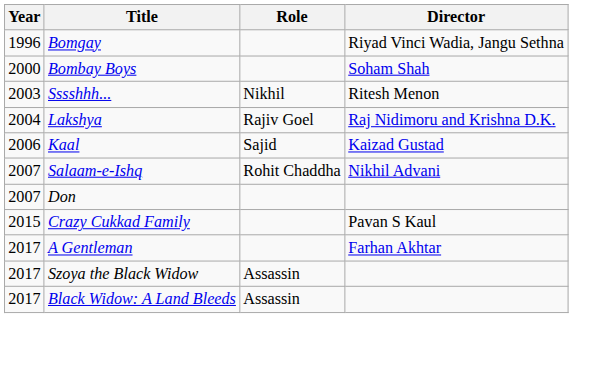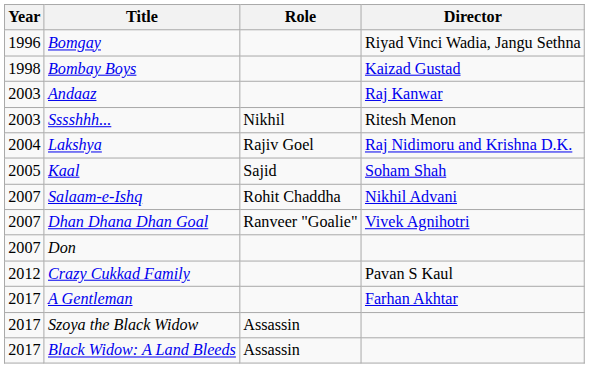 <table class="wikitable">
 <tr>
 <th>Year</th>
 <th>Title</th>
 <th>Role</th>
 <th>Director</th>
 </tr>
 <tr>
 <td>1996</td>
 <td><em><a href='#'>Bomgay</a></em></td>
 <td></td>
 <td>Riyad Vinci Wadia, Jangu Sethna</td>
 </tr>
 <tr>
-<td>2000</td>
+<td>1998</td>
 <td><em><a href='#'>Bombay Boys</a></em></td>
 <td></td>
-<td><a href='#'>Soham Shah</a></td>
+<td><a href='#'>Kaizad Gustad</a></td>
+</tr>
+<tr>
+<td>2003</td>
+<td><em><a href='#'>Andaaz</a></em></td>
+<td></td>
+<td><a href='#'>Raj Kanwar</a></td>
 </tr>
 <tr>
 <td>2003</td>
 <td><em><a href='#'>Sssshhh...</a></em></td>
 <td>Nikhil</td>
 <td>Ritesh Menon</td>
 </tr>
 <tr>
 <td>2004</td>
 <td><em><a href='#'>Lakshya</a></em></td>
 <td>Rajiv Goel</td>
 <td><a href='#'>Raj Nidimoru and Krishna D.K.</a></td>
 </tr>
 <tr>
-<td>2006</td>
+<td>2005</td>
 <td><em><a href='#'>Kaal</a></em></td>
 <td>Sajid</td>
-<td><a href='#'>Kaizad Gustad</a></td>
+<td><a href='#'>Soham Shah</a></td>
 </tr>
 <tr>
 <td>2007</td>
 <td><em><a href='#'>Salaam-e-Ishq</a></em></td>
 <td>Rohit Chaddha</td>
 <td><a href='#'>Nikhil Advani</a></td>
 </tr>
 <tr>
 <td>2007</td>
+<td><em><a href='#'>Dhan Dhana Dhan Goal</a></em></td>
+<td>Ranveer "Goalie"</td>
+<td><a href='#'>Vivek Agnihotri</a></td>
+</tr>
+<tr>
+<td>2007</td>
 <td><em>Don</em></td>
 <td></td>
 <td></td>
 </tr>
 <tr>
-<td>2015</td>
+<td>2012</td>
 <td><em><a href='#'>Crazy Cukkad Family</a></em></td>
 <td></td>
 <td>Pavan S Kaul</td>
 </tr>
 <tr>
 <td>2017</td>
 <td><em><a href='#'>A Gentleman</a></em></td>
 <td></td>
 <td><a href='#'>Farhan Akhtar</a></td>
 </tr>
 <tr>
 <td>2017</td>
 <td><em>Szoya the Black Widow</em></td>
 <td>Assassin</td>
 <td></td>
 </tr>
 <tr>
 <td>2017</td>
 <td><em><a href='#'>Black Widow: A Land Bleeds</a></em></td>
 <td>Assassin</td>
 <td></td>
 </tr>
 </table>
